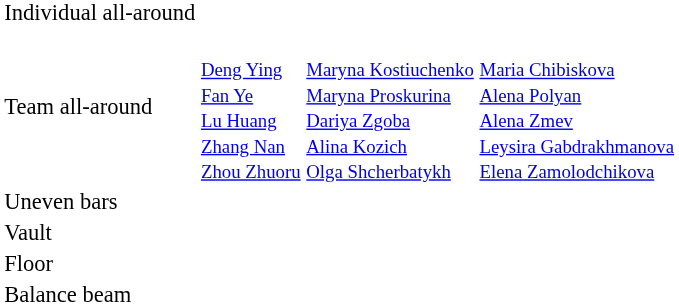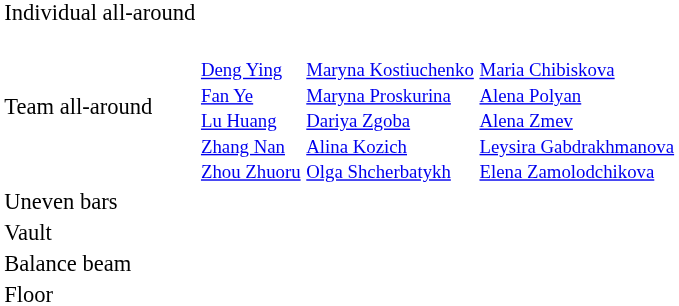 <table>
 <tr>
 <td>Individual all-around</td>
 <td></td>
 <td></td>
 <td></td>
 </tr>
 <tr>
 <td>Team all-around</td>
 <td><br><small><a href='#'>Deng Ying</a><br><a href='#'>Fan Ye</a><br><a href='#'>Lu Huang</a><br><a href='#'>Zhang Nan</a><br><a href='#'>Zhou Zhuoru</a></small></td>
 <td><br><small><a href='#'>Maryna Kostiuchenko</a><br><a href='#'>Maryna Proskurina</a><br><a href='#'>Dariya Zgoba</a><br><a href='#'>Alina Kozich</a><br><a href='#'>Olga Shcherbatykh</a></small></td>
 <td><br><small><a href='#'>Maria Chibiskova</a><br><a href='#'>Alena Polyan</a><br><a href='#'>Alena Zmev</a><br><a href='#'>Leysira Gabdrakhmanova</a><br><a href='#'>Elena Zamolodchikova</a></small></td>
 </tr>
 <tr>
 <td>Uneven bars</td>
 <td></td>
 <td></td>
 <td></td>
 </tr>
 <tr>
 <td>Vault</td>
 <td></td>
 <td></td>
 <td></td>
 </tr>
 <tr>
+<td>Balance beam</td>
+<td></td>
+<td></td>
+<td></td>
+</tr>
+<tr>
 <td>Floor</td>
 <td></td>
 <td></td>
 <td></td>
 </tr>
-<tr>
-<td>Balance beam</td>
-<td></td>
-<td></td>
-<td></td>
-</tr>
 </table>
